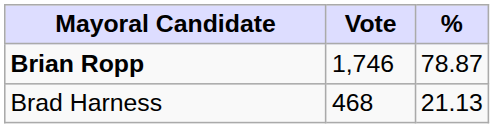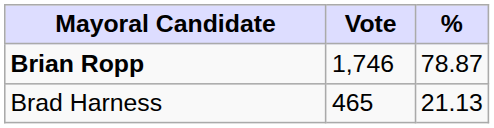 <table class="wikitable">
 <tr>
 <th style="background:#ddf; width:200px;">Mayoral Candidate</th>
 <th style="background:#ddf; width:50px;">Vote</th>
 <th style="background:#ddf; width:30px;">%</th>
 </tr>
 <tr>
 <td><strong>Brian Ropp</strong></td>
 <td>1,746</td>
 <td>78.87</td>
 </tr>
 <tr>
 <td>Brad Harness</td>
-<td>468</td>
+<td>465</td>
 <td>21.13</td>
 </tr>
 </table>
